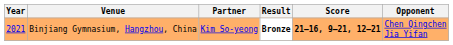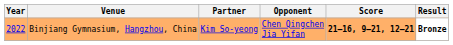 <table class="sortable wikitable" style="font-size: 90%;">
 <tr>
 <th>Year</th>
 <th>Venue</th>
 <th>Partner</th>
+<th>Opponent</th>
+<th>Score</th>
 <th>Result</th>
-<th>Score</th>
-<th>Opponent</th>
 </tr>
 <tr style="background:#FFB069">
-<td align="center"><a href='#'>2021</a></td>
+<td align="center"><a href='#'>2022</a></td>
 <td align="left">Binjiang Gymnasium, <a href='#'>Hangzhou</a>, China</td>
 <td align="left"> <a href='#'>Kim So-yeong</a></td>
+<td align="left"> <a href='#'>Chen Qingchen</a><br> <a href='#'>Jia Yifan</a></td>
+<td align="left"><strong>21–16, 9–21, 12–21</strong></td>
 <td style="text-align:left; background:white"> <strong>Bronze</strong></td>
-<td align="left"><strong>21–16, 9–21, 12–21</strong></td>
-<td align="left"> <a href='#'>Chen Qingchen</a><br> <a href='#'>Jia Yifan</a></td>
 </tr>
 </table>
